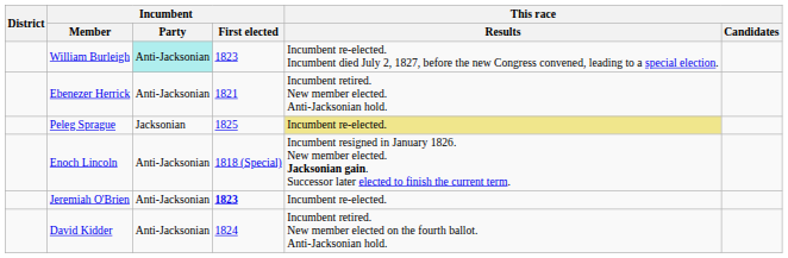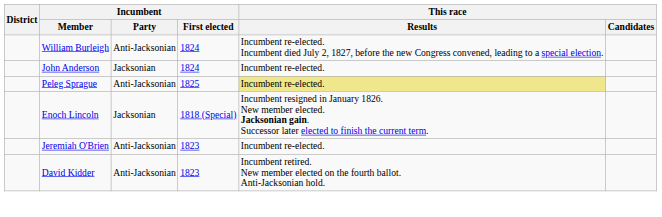 <table class=wikitable>
 <tr>
 <th rowspan=2>District</th>
 <th colspan=3>Incumbent</th>
 <th colspan=2>This race</th>
 </tr>
 <tr>
 <th>Member</th>
 <th>Party</th>
 <th>First elected</th>
 <th>Results</th>
 <th>Candidates</th>
 </tr>
 <tr>
 <td></td>
 <td><a href='#'>William Burleigh</a></td>
-<td style="background: paleturquoise;">Anti-Jacksonian</td>
-<td><a href='#'>1823</a></td>
+<td>Anti-Jacksonian</td>
+<td><a href='#'>1824</a></td>
 <td>Incumbent re-elected.<br>Incumbent died July 2, 1827, before the new Congress convened, leading to a <a href='#'>special election</a>.</td>
 <td nowrap></td>
 </tr>
 <tr>
 <td></td>
-<td><a href='#'>Ebenezer Herrick</a></td>
-<td>Anti-Jacksonian</td>
-<td><a href='#'>1821</a></td>
-<td>Incumbent retired.<br>New member elected.<br> Anti-Jacksonian hold.</td>
+<td><a href='#'>John Anderson</a></td>
+<td>Jacksonian</td>
+<td><a href='#'>1824</a></td>
+<td>Incumbent re-elected.</td>
 <td nowrap></td>
 </tr>
 <tr>
 <td></td>
 <td><a href='#'>Peleg Sprague</a></td>
-<td>Jacksonian</td>
+<td>Anti-Jacksonian</td>
 <td><a href='#'>1825</a></td>
 <td style="background: khaki;">Incumbent re-elected.</td>
 <td nowrap></td>
 </tr>
 <tr>
 <td></td>
 <td><a href='#'>Enoch Lincoln</a></td>
-<td>Anti-Jacksonian</td>
+<td>Jacksonian</td>
 <td><a href='#'>1818 (Special)</a></td>
 <td>Incumbent resigned in January 1826.<br>New member elected.<br><strong>Jacksonian gain</strong>.<br>Successor later <a href='#'>elected to finish the current term</a>.</td>
 <td nowrap></td>
 </tr>
 <tr>
 <td></td>
 <td><a href='#'>Jeremiah O'Brien</a></td>
 <td>Anti-Jacksonian</td>
-<td><strong><a href='#'>1823</a></strong></td>
+<td><a href='#'>1823</a></td>
 <td>Incumbent re-elected.</td>
 <td nowrap></td>
 </tr>
 <tr>
 <td></td>
 <td><a href='#'>David Kidder</a></td>
 <td>Anti-Jacksonian</td>
-<td><a href='#'>1824</a></td>
+<td><a href='#'>1823</a></td>
 <td>Incumbent retired.<br>New member elected on the fourth ballot.<br> Anti-Jacksonian hold.</td>
 <td nowrap><strong></strong> <br><strong></strong> <br><strong></strong> <br><strong></strong> </td>
 </tr>
 </table>
